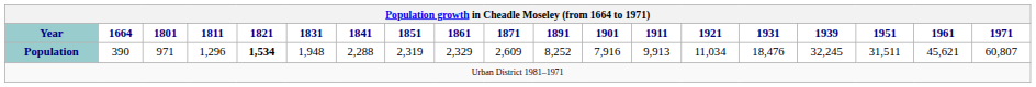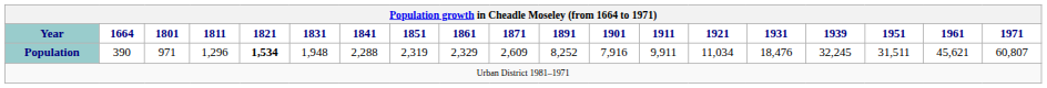 <table class="wikitable" style="font-size:90%; width:100%; border:0; text-align:center; line-height:120%;">
 <tr>
 <th colspan="19" style="text-align:center;font-size:90%;"><a href='#'>Population growth</a> in Cheadle Moseley (from 1664 to 1971)</th>
 </tr>
 <tr>
 <th style="background:#9cc; color:navy; height:17px;">Year</th>
 <th style="background:#fff; color:navy;">1664</th>
 <th style="background:#fff; color:navy;">1801</th>
 <th style="background:#fff; color:navy;">1811</th>
 <th style="background:#fff; color:navy;">1821</th>
 <th style="background:#fff; color:navy;">1831</th>
 <th style="background:#fff; color:navy;">1841</th>
 <th style="background:#fff; color:navy;">1851</th>
 <th style="background:#fff; color:navy;">1861</th>
 <th style="background:#fff; color:navy;">1871</th>
 <th style="background:#fff; color:navy;">1891</th>
 <th style="background:#fff; color:navy;">1901</th>
 <th style="background:#fff; color:navy;">1911</th>
 <th style="background:#fff; color:navy;">1921</th>
 <th style="background:#fff; color:navy;">1931</th>
 <th style="background:#fff; color:navy;">1939</th>
 <th style="background:#fff; color:navy;">1951</th>
 <th style="background:#fff; color:navy;">1961</th>
 <th style="background:#fff; color:navy;">1971</th>
 </tr>
 <tr style="text-align:center;">
 <th style="background:#9cc; color:navy; height:17px;">Population</th>
 <td style="background:#fff; color:black;">390</td>
 <td style="background:#fff; color:black;">971</td>
 <td style="background:#fff; color:black;">1,296</td>
 <td style="background:#fff; color:black;"><strong>1,534</strong></td>
 <td style="background:#fff; color:black;">1,948</td>
 <td style="background:#fff; color:black;">2,288</td>
 <td style="background:#fff; color:black;">2,319</td>
 <td style="background:#fff; color:black;">2,329</td>
 <td style="background:#fff; color:black;">2,609</td>
 <td style="background:#fff; color:black;">8,252</td>
 <td style="background:#fff; color:black;">7,916</td>
-<td style="background:#fff; color:black;">9,913</td>
+<td style="background:#fff; color:black;">9,911</td>
 <td style="background:#fff; color:black;">11,034</td>
 <td style="background:#fff; color:black;">18,476</td>
 <td style="background:#fff; color:black;">32,245</td>
 <td style="background:#fff; color:black;">31,511</td>
 <td style="background:#fff; color:black;">45,621</td>
 <td style="background:#fff; color:black;">60,807</td>
 </tr>
 <tr>
 <td colspan="19" style="text-align:center;font-size:90%;"><small>Urban District 1981–1971</small></td>
 </tr>
 </table>
